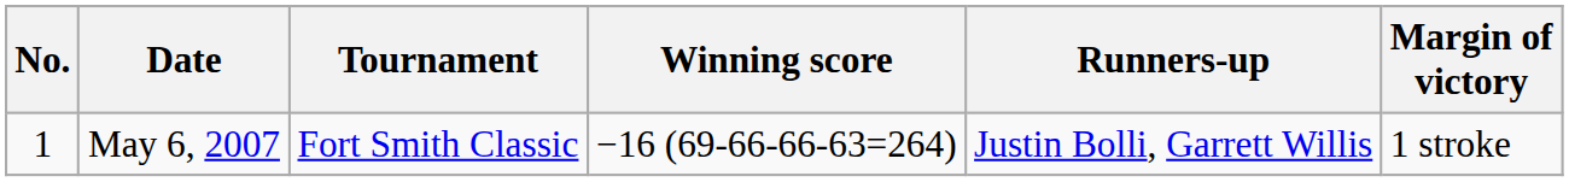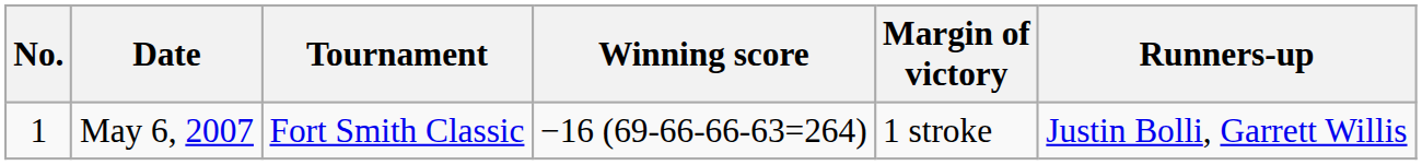 <table class="wikitable" style="font-size:95%;">
 <tr>
 <th>No.</th>
 <th>Date</th>
 <th>Tournament</th>
 <th>Winning score</th>
+<th>Margin of<br>victory</th>
 <th>Runners-up</th>
-<th>Margin of<br>victory</th>
 </tr>
 <tr>
 <td align=center>1</td>
 <td align=right>May 6, <a href='#'>2007</a></td>
 <td><a href='#'>Fort Smith Classic</a></td>
 <td>−16 (69-66-66-63=264)</td>
+<td>1 stroke</td>
 <td> <a href='#'>Justin Bolli</a>,  <a href='#'>Garrett Willis</a></td>
-<td>1 stroke</td>
 </tr>
 </table>
